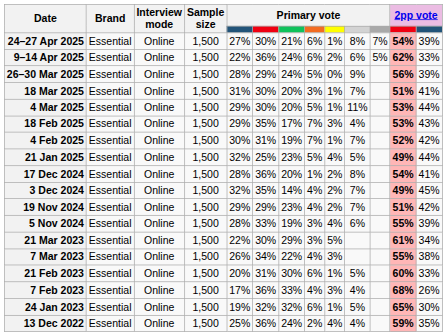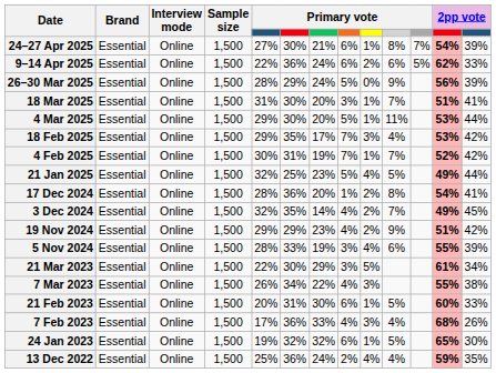 <table class="wikitable sortable mw-collapsible nowrap tpl-blanktable" style="text-align:center;font-size:90%">
 <tr>
 <th rowspan=2>Date</th>
 <th rowspan=2>Brand</th>
 <th rowspan=2 class=unsortable>Interview<br>mode</th>
 <th rowspan=2 class=unsortable>Sample<br>size</th>
 <th colspan="7">Primary vote</th>
 <th colspan=2 class=unsortable style=background:#ebbce3><a href='#'>2pp vote</a></th>
 </tr>
 <tr>
 <th class="unsortable" style=background:#225479></th>
 <th class="unsortable" style="background:#F00011"></th>
 <th class=unsortable style=background:#10C25B></th>
 <th class=unsortable style=background:#f36c21></th>
 <th class=unsortable style=background:yellow></th>
 <th class=unsortable style=background:lightgray></th>
 <th class=unsortable style=background:darkgrey></th>
 <th class="unsortable" style="background:#F00011"></th>
 <th class="unsortable" style=background:#225479></th>
 </tr>
 <tr>
 <th style=text-align:right>24–27 Apr 2025</th>
 <td style=text-align:left>Essential</td>
 <td>Online</td>
 <td>1,500</td>
 <td>27%</td>
 <td>30%</td>
 <td>21%</td>
 <td>6%</td>
 <td>1%</td>
 <td>8%</td>
 <td>7%</td>
 <th style="background:#FFB6B6">54%</th>
 <td>39%</td>
 </tr>
 <tr>
 <th style=text-align:right>9–14 Apr 2025</th>
 <td style=text-align:left>Essential</td>
 <td>Online</td>
 <td>1,500</td>
 <td>22%</td>
 <td>36%</td>
 <td>24%</td>
 <td>6%</td>
 <td>2%</td>
 <td>6%</td>
 <td>5%</td>
 <th style="background:#FFB6B6">62%</th>
 <td>33%</td>
 </tr>
 <tr>
 <th style=text-align:right>26–30 Mar 2025</th>
 <td style=text-align:left>Essential</td>
 <td>Online</td>
 <td>1,500</td>
 <td>28%</td>
 <td>29%</td>
 <td>24%</td>
 <td>5%</td>
 <td>0%</td>
 <td>9%</td>
 <td></td>
 <th style="background:#FFB6B6">56%</th>
 <td>39%</td>
 </tr>
 <tr>
 <th style=text-align:right>18 Mar 2025</th>
 <td style=text-align:left>Essential</td>
 <td>Online</td>
 <td>1,500</td>
 <td>31%</td>
 <td>30%</td>
 <td>20%</td>
 <td>3%</td>
 <td>1%</td>
 <td>7%</td>
 <td></td>
 <th style="background:#FFB6B6">51%</th>
 <td>41%</td>
 </tr>
 <tr>
 <th style=text-align:right>4 Mar 2025</th>
 <td style=text-align:left>Essential</td>
 <td>Online</td>
 <td>1,500</td>
 <td>29%</td>
 <td>30%</td>
 <td>20%</td>
 <td>5%</td>
 <td>1%</td>
 <td>11%</td>
 <td></td>
 <th style="background:#FFB6B6">53%</th>
 <td>44%</td>
 </tr>
 <tr>
 <th style=text-align:right>18 Feb 2025</th>
 <td style=text-align:left>Essential</td>
 <td>Online</td>
 <td>1,500</td>
 <td>29%</td>
 <td>35%</td>
 <td>17%</td>
 <td>7%</td>
 <td>3%</td>
 <td>4%</td>
 <td></td>
 <th style="background:#FFB6B6">53%</th>
-<td>43%</td>
+<td>42%</td>
 </tr>
 <tr>
 <th style=text-align:right>4 Feb 2025</th>
 <td style=text-align:left>Essential</td>
 <td>Online</td>
 <td>1,500</td>
 <td>30%</td>
 <td>31%</td>
 <td>19%</td>
 <td>7%</td>
 <td>1%</td>
 <td>7%</td>
 <td></td>
 <th style="background:#FFB6B6">52%</th>
 <td>42%</td>
 </tr>
 <tr>
 <th style=text-align:right>21 Jan 2025</th>
 <td style=text-align:left>Essential</td>
 <td>Online</td>
 <td>1,500</td>
 <td>32%</td>
 <td>25%</td>
 <td>23%</td>
 <td>5%</td>
 <td>4%</td>
 <td>5%</td>
 <td></td>
 <th style="background:#FFB6B6">49%</th>
 <td>44%</td>
 </tr>
 <tr>
 <th style=text-align:right>17 Dec 2024</th>
 <td style=text-align:left>Essential</td>
 <td>Online</td>
 <td>1,500</td>
 <td>28%</td>
 <td>36%</td>
 <td>20%</td>
 <td>1%</td>
 <td>2%</td>
 <td>8%</td>
 <td></td>
 <th style="background:#FFB6B6">54%</th>
 <td>41%</td>
 </tr>
 <tr>
 <th style=text-align:right>3 Dec 2024</th>
 <td style=text-align:left>Essential</td>
 <td>Online</td>
 <td>1,500</td>
 <td>32%</td>
 <td>35%</td>
 <td>14%</td>
 <td>4%</td>
 <td>2%</td>
 <td>7%</td>
 <td></td>
 <th style="background:#FFB6B6">49%</th>
 <td>45%</td>
 </tr>
 <tr>
 <th style=text-align:right>19 Nov 2024</th>
 <td style=text-align:left>Essential</td>
 <td>Online</td>
 <td>1,500</td>
 <td>29%</td>
 <td>29%</td>
 <td>23%</td>
 <td>4%</td>
 <td>2%</td>
-<td>7%</td>
+<td>9%</td>
 <td></td>
 <th style="background:#FFB6B6">51%</th>
 <td>42%</td>
 </tr>
 <tr>
 <th style=text-align:right>5 Nov 2024</th>
 <td style=text-align:left>Essential</td>
 <td>Online</td>
 <td>1,500</td>
 <td>28%</td>
 <td>33%</td>
 <td>19%</td>
 <td>3%</td>
 <td>4%</td>
 <td>6%</td>
 <td></td>
 <th style="background:#FFB6B6">55%</th>
 <td>39%</td>
 </tr>
 <tr>
 <th style=text-align:right>21 Mar 2023</th>
 <td style=text-align:left>Essential</td>
 <td>Online</td>
 <td>1,500</td>
 <td>22%</td>
 <td>30%</td>
 <td>29%</td>
 <td>3%</td>
 <td>5%</td>
 <td></td>
 <td></td>
 <th style="background:#FFB6B6">61%</th>
 <td>34%</td>
 </tr>
 <tr>
 <th style=text-align:right>7 Mar 2023</th>
 <td style=text-align:left>Essential</td>
 <td>Online</td>
 <td>1,500</td>
 <td>26%</td>
 <td>34%</td>
 <td>22%</td>
 <td>4%</td>
 <td>3%</td>
 <td></td>
 <td></td>
 <th style="background:#FFB6B6">55%</th>
 <td>38%</td>
 </tr>
 <tr>
 <th style=text-align:right>21 Feb 2023</th>
 <td style=text-align:left>Essential</td>
 <td>Online</td>
 <td>1,500</td>
 <td>20%</td>
 <td>31%</td>
 <td>30%</td>
 <td>6%</td>
 <td>1%</td>
 <td>5%</td>
 <td></td>
 <th style="background:#FFB6B6">60%</th>
 <td>33%</td>
 </tr>
 <tr>
 <th style=text-align:right>7 Feb 2023</th>
 <td style=text-align:left>Essential</td>
 <td>Online</td>
 <td>1,500</td>
 <td>17%</td>
 <td>36%</td>
 <td>33%</td>
 <td>4%</td>
 <td>3%</td>
 <td>4%</td>
 <td></td>
 <th style="background:#FFB6B6">68%</th>
 <td>26%</td>
 </tr>
 <tr>
 <th style=text-align:right>24 Jan 2023</th>
 <td style=text-align:left>Essential</td>
 <td>Online</td>
 <td>1,500</td>
 <td>19%</td>
 <td>32%</td>
 <td>32%</td>
 <td>6%</td>
 <td>1%</td>
 <td>5%</td>
 <td></td>
 <th style="background:#FFB6B6">65%</th>
 <td>30%</td>
 </tr>
 <tr>
 <th style=text-align:right>13 Dec 2022</th>
 <td style=text-align:left>Essential</td>
 <td>Online</td>
 <td>1,500</td>
 <td>25%</td>
 <td>36%</td>
 <td>24%</td>
 <td>2%</td>
 <td>4%</td>
 <td>4%</td>
 <td></td>
 <th style="background:#FFB6B6">59%</th>
 <td>35%</td>
 </tr>
 </table>
